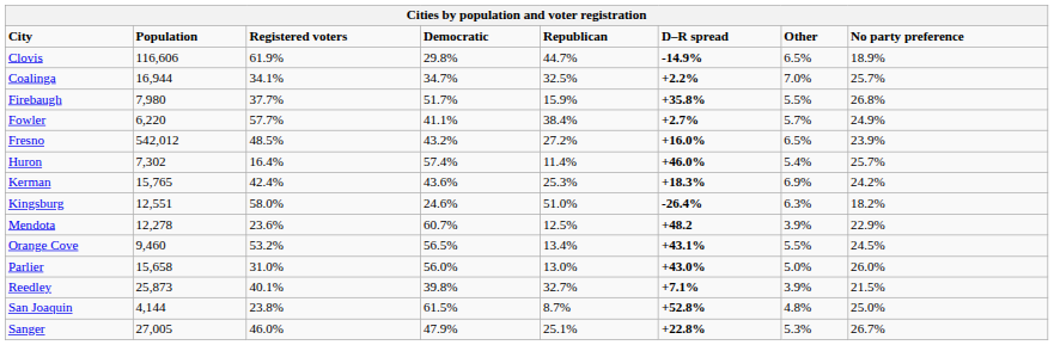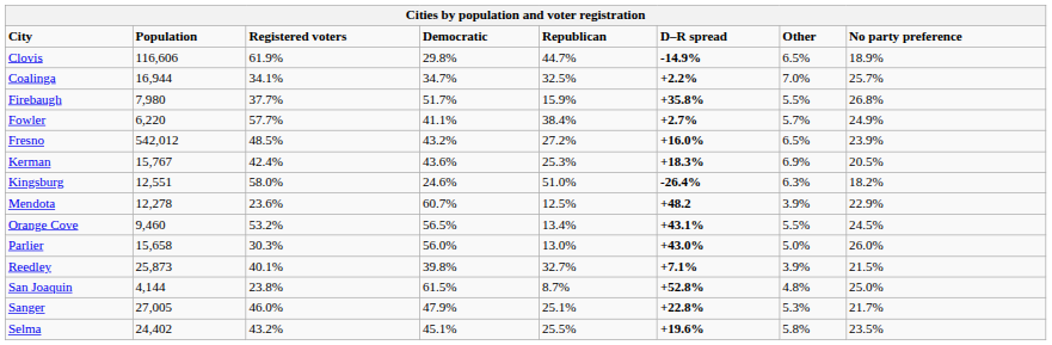 <table class="wikitable collapsible collapsed sortable" style="width: 100%;">
 <tr>
 <th colspan="8">Cities by population and voter registration</th>
 </tr>
 <tr>
 <td><strong>City</strong></td>
 <td ! data-sort-type="number"><strong>Population</strong></td>
 <td ! data-sort-type="number"><strong>Registered voters</strong><br></td>
 <td ! data-sort-type="number"><strong>Democratic</strong></td>
 <td ! data-sort-type="number"><strong>Republican</strong></td>
 <td ! data-sort-type="number"><strong>D–R spread</strong></td>
 <td ! data-sort-type="number"><strong>Other</strong></td>
 <td ! data-sort-type="number"><strong>No party preference</strong></td>
 </tr>
 <tr>
 <td><a href='#'>Clovis</a></td>
 <td>116,606</td>
 <td>61.9%</td>
 <td>29.8%</td>
 <td>44.7%</td>
 <td><span><strong>-14.9%</strong></span></td>
 <td>6.5%</td>
 <td>18.9%</td>
 </tr>
 <tr>
 <td><a href='#'>Coalinga</a></td>
 <td>16,944</td>
 <td>34.1%</td>
 <td>34.7%</td>
 <td>32.5%</td>
 <td><span><strong>+2.2%</strong></span></td>
 <td>7.0%</td>
 <td>25.7%</td>
 </tr>
 <tr>
 <td><a href='#'>Firebaugh</a></td>
 <td>7,980</td>
 <td>37.7%</td>
 <td>51.7%</td>
 <td>15.9%</td>
 <td><span><strong>+35.8%</strong></span></td>
 <td>5.5%</td>
 <td>26.8%</td>
 </tr>
 <tr>
 <td><a href='#'>Fowler</a></td>
 <td>6,220</td>
 <td>57.7%</td>
 <td>41.1%</td>
 <td>38.4%</td>
 <td><span><strong>+2.7%</strong></span></td>
 <td>5.7%</td>
 <td>24.9%</td>
 </tr>
 <tr>
 <td><a href='#'>Fresno</a></td>
 <td>542,012</td>
 <td>48.5%</td>
 <td>43.2%</td>
 <td>27.2%</td>
 <td><span><strong>+16.0%</strong></span></td>
 <td>6.5%</td>
 <td>23.9%</td>
 </tr>
 <tr>
-<td><a href='#'>Huron</a></td>
-<td>7,302</td>
-<td>16.4%</td>
-<td>57.4%</td>
-<td>11.4%</td>
-<td><span><strong>+46.0%</strong></span></td>
-<td>5.4%</td>
-<td>25.7%</td>
-</tr>
-<tr>
 <td><a href='#'>Kerman</a></td>
-<td>15,765</td>
+<td>15,767</td>
 <td>42.4%</td>
 <td>43.6%</td>
 <td>25.3%</td>
 <td><span><strong>+18.3%</strong></span></td>
 <td>6.9%</td>
-<td>24.2%</td>
+<td>20.5%</td>
 </tr>
 <tr>
 <td><a href='#'>Kingsburg</a></td>
 <td>12,551</td>
 <td>58.0%</td>
 <td>24.6%</td>
 <td>51.0%</td>
 <td><span><strong>-26.4%</strong></span></td>
 <td>6.3%</td>
 <td>18.2%</td>
 </tr>
 <tr>
 <td><a href='#'>Mendota</a></td>
 <td>12,278</td>
 <td>23.6%</td>
 <td>60.7%</td>
 <td>12.5%</td>
 <td><span><strong>+48.2</strong></span></td>
 <td>3.9%</td>
 <td>22.9%</td>
 </tr>
 <tr>
 <td><a href='#'>Orange Cove</a></td>
 <td>9,460</td>
 <td>53.2%</td>
 <td>56.5%</td>
 <td>13.4%</td>
 <td><span><strong>+43.1%</strong></span></td>
 <td>5.5%</td>
 <td>24.5%</td>
 </tr>
 <tr>
 <td><a href='#'>Parlier</a></td>
 <td>15,658</td>
-<td>31.0%</td>
+<td>30.3%</td>
 <td>56.0%</td>
 <td>13.0%</td>
 <td><span><strong>+43.0%</strong></span></td>
 <td>5.0%</td>
 <td>26.0%</td>
 </tr>
 <tr>
 <td><a href='#'>Reedley</a></td>
 <td>25,873</td>
 <td>40.1%</td>
 <td>39.8%</td>
 <td>32.7%</td>
 <td><span><strong>+7.1%</strong></span></td>
 <td>3.9%</td>
 <td>21.5%</td>
 </tr>
 <tr>
 <td><a href='#'>San Joaquin</a></td>
 <td>4,144</td>
 <td>23.8%</td>
 <td>61.5%</td>
 <td>8.7%</td>
 <td><span><strong>+52.8%</strong></span></td>
 <td>4.8%</td>
 <td>25.0%</td>
 </tr>
 <tr>
 <td><a href='#'>Sanger</a></td>
 <td>27,005</td>
 <td>46.0%</td>
 <td>47.9%</td>
 <td>25.1%</td>
 <td><span><strong>+22.8%</strong></span></td>
 <td>5.3%</td>
-<td>26.7%</td>
+<td>21.7%</td>
+</tr>
+<tr>
+<td><a href='#'>Selma</a></td>
+<td>24,402</td>
+<td>43.2%</td>
+<td>45.1%</td>
+<td>25.5%</td>
+<td><span><strong>+19.6%</strong></span></td>
+<td>5.8%</td>
+<td>23.5%</td>
 </tr>
 </table>
